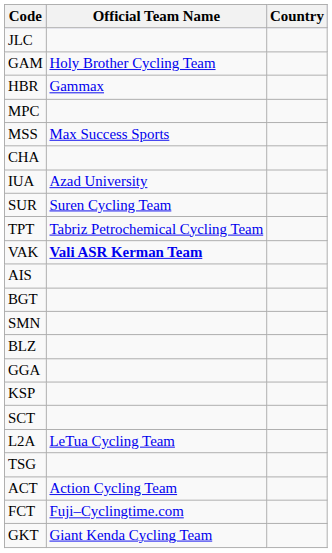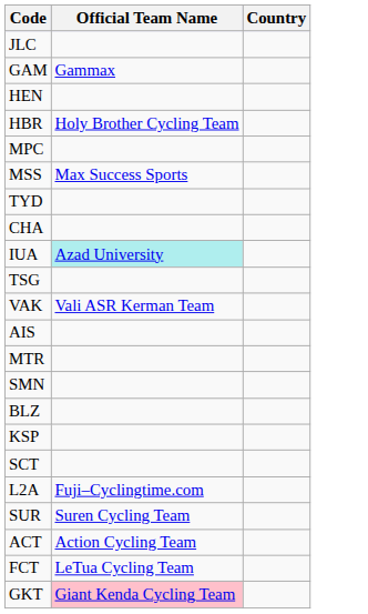 <table class="wikitable">
 <tr style="background:#ccccff;">
 <th>Code</th>
 <th>Official Team Name</th>
 <th>Country</th>
 </tr>
 <tr>
 <td>JLC</td>
 <td></td>
 <td></td>
 </tr>
 <tr>
 <td>GAM</td>
-<td><a href='#'>Holy Brother Cycling Team</a></td>
+<td><a href='#'>Gammax</a></td>
+<td></td>
+</tr>
+<tr>
+<td>HEN</td>
+<td></td>
 <td></td>
 </tr>
 <tr>
 <td>HBR</td>
-<td><a href='#'>Gammax</a></td>
+<td><a href='#'>Holy Brother Cycling Team</a></td>
 <td></td>
 </tr>
 <tr>
 <td>MPC</td>
 <td></td>
 <td></td>
 </tr>
 <tr>
 <td>MSS</td>
 <td><a href='#'>Max Success Sports</a></td>
 <td></td>
 </tr>
 <tr>
+<td>TYD</td>
+<td></td>
+<td></td>
+</tr>
+<tr>
 <td>CHA</td>
 <td></td>
 <td></td>
 </tr>
 <tr>
 <td>IUA</td>
-<td><a href='#'>Azad University</a></td>
+<td style="background: paleturquoise;"><a href='#'>Azad University</a></td>
 <td></td>
 </tr>
 <tr>
-<td>SUR</td>
-<td><a href='#'>Suren Cycling Team</a></td>
+<td>TSG</td>
 <td></td>
-</tr>
-<tr>
-<td>TPT</td>
-<td><a href='#'>Tabriz Petrochemical Cycling Team</a></td>
 <td></td>
 </tr>
 <tr>
 <td>VAK</td>
-<td><strong><a href='#'>Vali ASR Kerman Team</a></strong></td>
+<td><a href='#'>Vali ASR Kerman Team</a></td>
 <td></td>
 </tr>
 <tr>
 <td>AIS</td>
 <td></td>
 <td></td>
 </tr>
 <tr>
-<td>BGT</td>
+<td>MTR</td>
 <td></td>
 <td></td>
 </tr>
 <tr>
 <td>SMN</td>
 <td></td>
 <td></td>
 </tr>
 <tr>
 <td>BLZ</td>
-<td></td>
-<td></td>
-</tr>
-<tr>
-<td>GGA</td>
 <td></td>
 <td></td>
 </tr>
 <tr>
 <td>KSP</td>
 <td></td>
 <td></td>
 </tr>
 <tr>
 <td>SCT</td>
 <td></td>
 <td></td>
 </tr>
 <tr>
 <td>L2A</td>
-<td><a href='#'>LeTua Cycling Team</a></td>
+<td><a href='#'>Fuji–Cyclingtime.com</a></td>
 <td></td>
 </tr>
 <tr>
-<td>TSG</td>
-<td></td>
+<td>SUR</td>
+<td><a href='#'>Suren Cycling Team</a></td>
 <td></td>
 </tr>
 <tr>
 <td>ACT</td>
 <td><a href='#'>Action Cycling Team</a></td>
 <td></td>
 </tr>
 <tr>
 <td>FCT</td>
-<td><a href='#'>Fuji–Cyclingtime.com</a></td>
+<td><a href='#'>LeTua Cycling Team</a></td>
 <td></td>
 </tr>
 <tr>
 <td>GKT</td>
-<td><a href='#'>Giant Kenda Cycling Team</a></td>
+<td style="background: pink;"><a href='#'>Giant Kenda Cycling Team</a></td>
 <td></td>
 </tr>
 </table>
